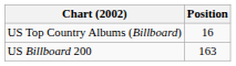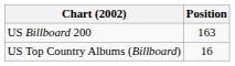 <table class="wikitable sortable">
 <tr>
 <th>Chart (2002)</th>
 <th>Position</th>
 </tr>
 <tr>
+<td>US <em>Billboard</em> 200</td>
+<td align="center">163</td>
+</tr>
+<tr>
 <td>US Top Country Albums (<em>Billboard</em>)</td>
 <td align="center">16</td>
 </tr>
-<tr>
-<td>US <em>Billboard</em> 200</td>
-<td align="center">163</td>
-</tr>
 </table>
